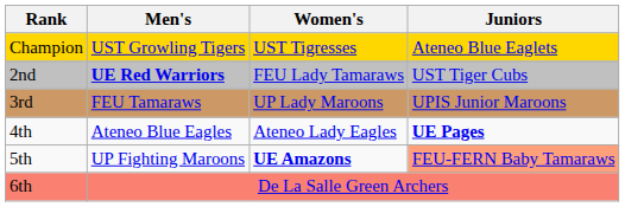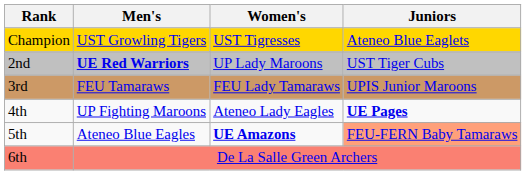 <table class="wikitable" align="center"|>
 <tr>
 <th>Rank</th>
 <th>Men's</th>
 <th>Women's</th>
 <th>Juniors</th>
 </tr>
 <tr bgcolor=gold>
 <td>Champion</td>
 <td align="left"> <a href='#'>UST Growling Tigers</a></td>
 <td> <a href='#'>UST Tigresses</a></td>
 <td> <a href='#'>Ateneo Blue Eaglets</a></td>
 </tr>
 <tr bgcolor=silver>
 <td>2nd</td>
 <td align="left"> <strong><a href='#'>UE Red Warriors</a></strong></td>
-<td> <a href='#'>FEU Lady Tamaraws</a></td>
+<td> <a href='#'>UP Lady Maroons</a></td>
 <td> <a href='#'>UST Tiger Cubs</a></td>
 </tr>
 <tr bgcolor=cc9966>
 <td>3rd</td>
 <td align="left"> <a href='#'>FEU Tamaraws</a></td>
-<td> <a href='#'>UP Lady Maroons</a></td>
+<td> <a href='#'>FEU Lady Tamaraws</a></td>
 <td> <a href='#'>UPIS Junior Maroons</a></td>
 </tr>
 <tr>
 <td>4th</td>
-<td align="left"> <a href='#'>Ateneo Blue Eagles</a></td>
+<td align="left"> <a href='#'>UP Fighting Maroons</a></td>
 <td> <a href='#'>Ateneo Lady Eagles</a></td>
 <td> <strong><a href='#'>UE Pages</a></strong></td>
 </tr>
 <tr>
 <td>5th</td>
-<td align="left"> <a href='#'>UP Fighting Maroons</a></td>
+<td align="left"> <a href='#'>Ateneo Blue Eagles</a></td>
 <td> <strong><a href='#'>UE Amazons</a></strong></td>
 <td style="background: lightsalmon;"> <a href='#'>FEU-FERN Baby Tamaraws</a></td>
 </tr>
 <tr align="center" bgcolor=salmon>
 <td align=left>6th</td>
 <td colspan=3> <a href='#'>De La Salle Green Archers</a></td>
 </tr>
 </table>
